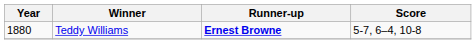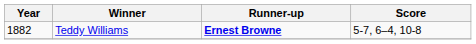 <table class="wikitable" style="font-size:95%;">
 <tr>
 <th style="width:60px;">Year</th>
 <th style="width:200px;">Winner</th>
 <th style="width:200px;">Runner-up</th>
 <th style="width:160px;">Score</th>
 </tr>
 <tr>
-<td>1880</td>
+<td>1882</td>
 <td> <a href='#'>Teddy Williams</a></td>
 <td><strong> <a href='#'>Ernest Browne</a></strong></td>
 <td>5-7, 6–4, 10-8</td>
 </tr>
 <tr>
 </tr>
 </table>
